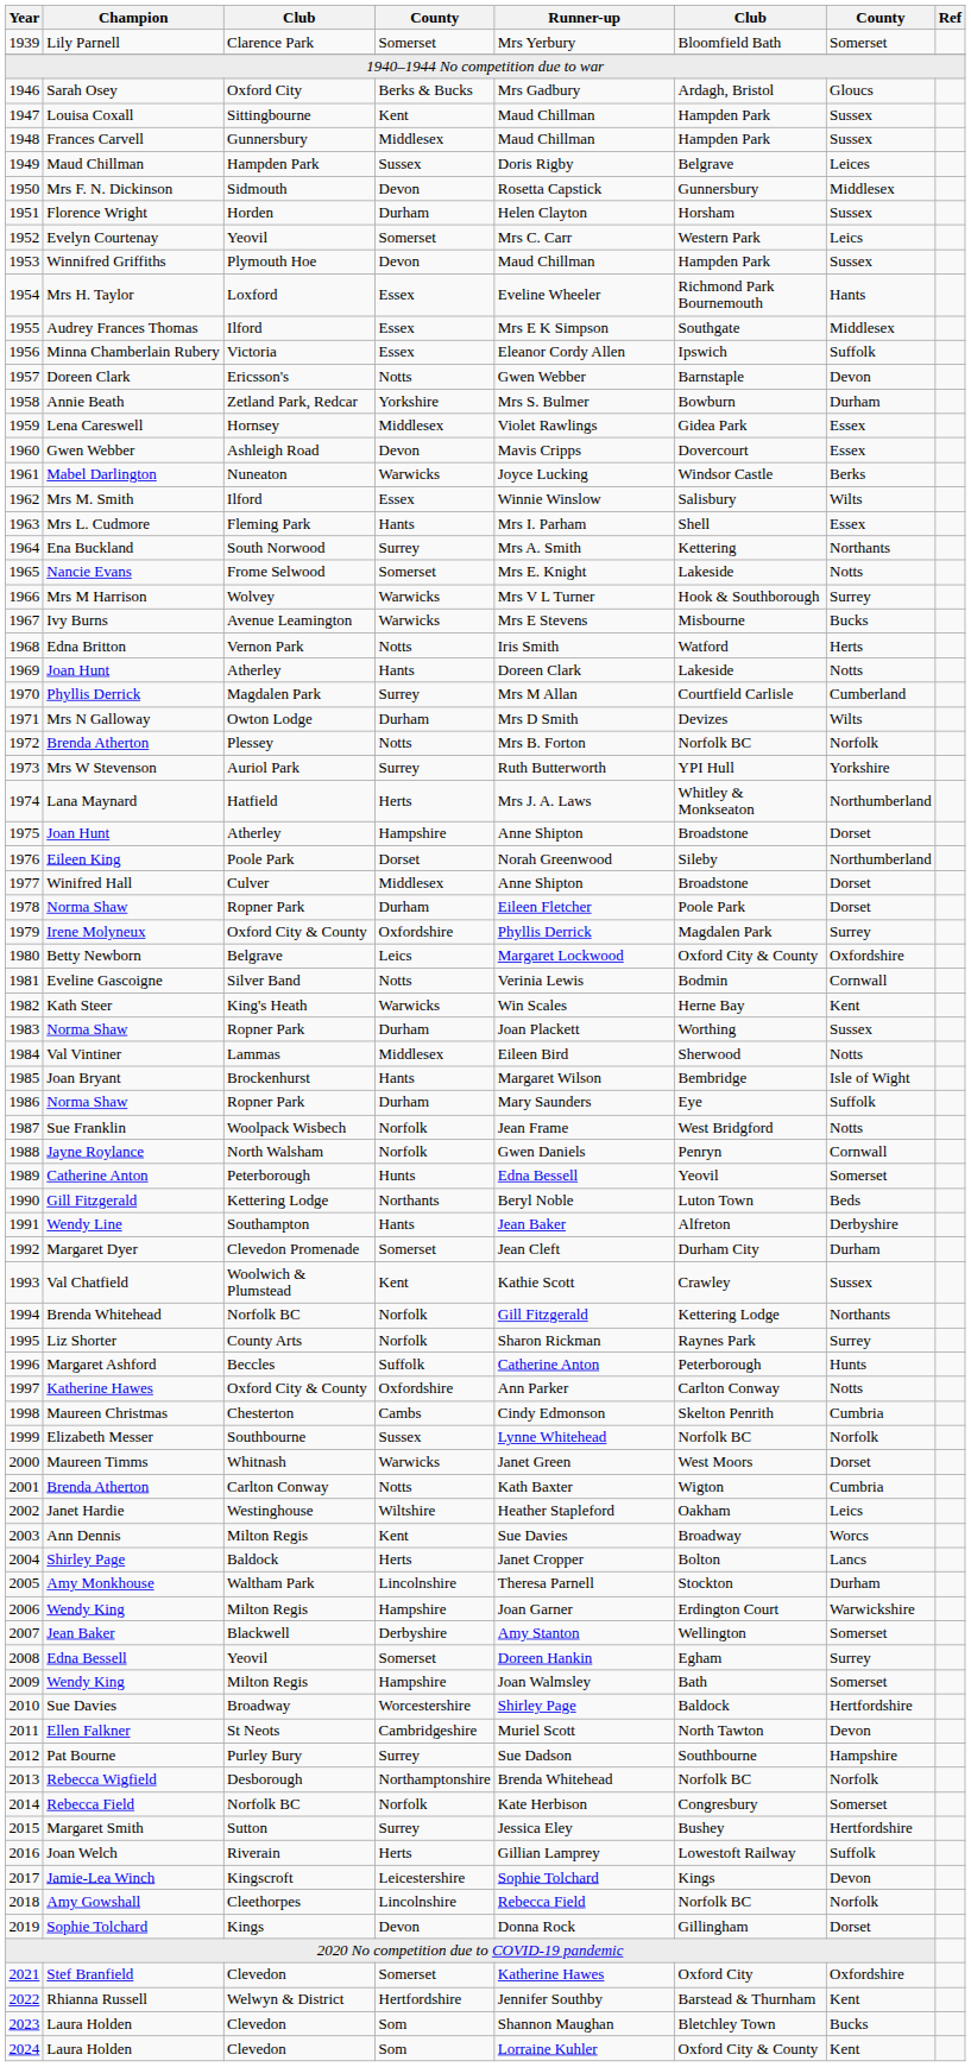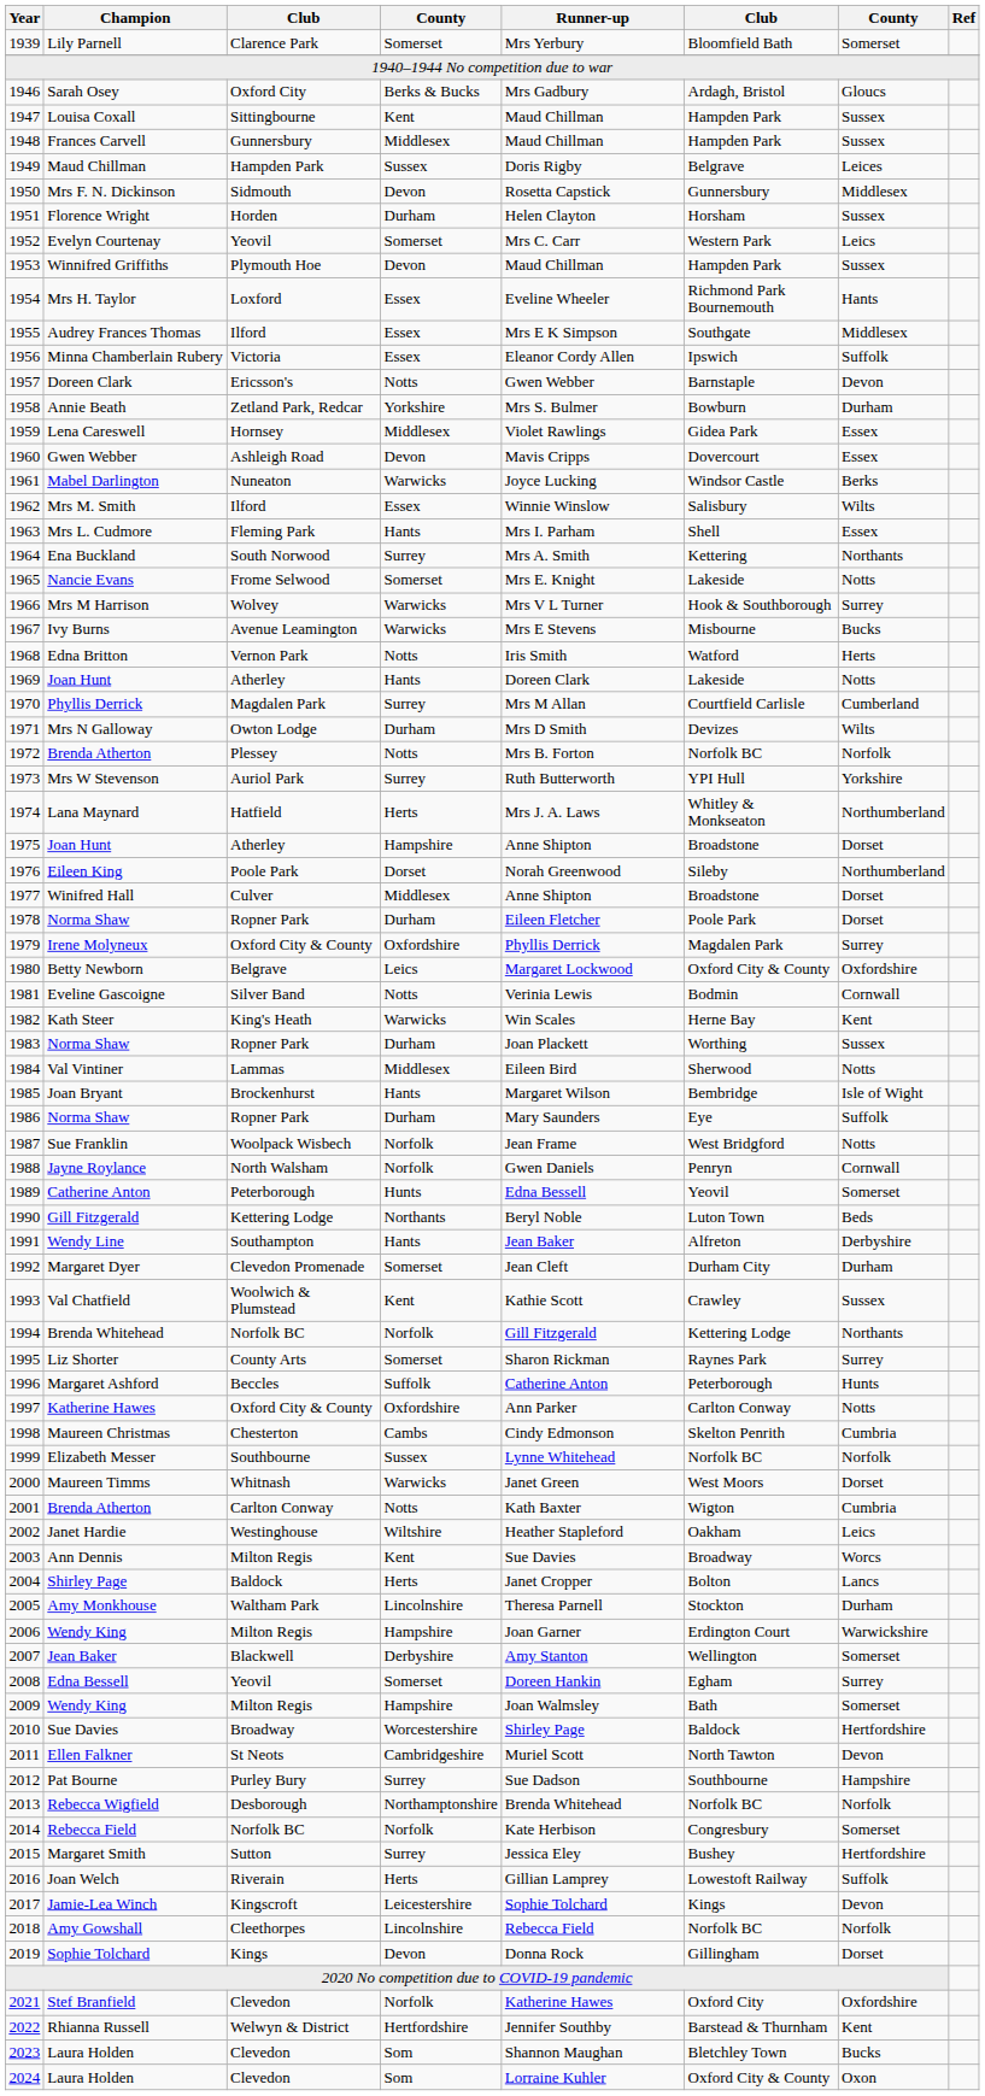 <table class="wikitable">
 <tr>
 <th width="30">Year</th>
 <th width="180">Champion</th>
 <th width="150">Club</th>
 <th width="80">County</th>
 <th width="180">Runner-up</th>
 <th width="150">Club</th>
 <th width="80">County</th>
 <th width="20">Ref</th>
 </tr>
 <tr>
 <td align=center>1939</td>
 <td>Lily Parnell</td>
 <td>Clarence Park</td>
 <td>Somerset</td>
 <td>Mrs Yerbury</td>
 <td>Bloomfield Bath</td>
 <td>Somerset</td>
 <td></td>
 </tr>
 <tr>
 </tr>
 <tr align=center>
 <td colspan=8 bgcolor="ececec"><em>1940–1944 No competition due to war</em></td>
 </tr>
 <tr>
 <td align=center>1946</td>
 <td>Sarah Osey</td>
 <td>Oxford City</td>
 <td>Berks & Bucks</td>
 <td>Mrs Gadbury</td>
 <td>Ardagh, Bristol</td>
 <td>Gloucs</td>
 <td></td>
 </tr>
 <tr>
 <td align=center>1947</td>
 <td>Louisa Coxall</td>
 <td>Sittingbourne</td>
 <td>Kent</td>
 <td>Maud Chillman</td>
 <td>Hampden Park</td>
 <td>Sussex</td>
 <td></td>
 </tr>
 <tr>
 <td align=center>1948</td>
 <td>Frances Carvell</td>
 <td>Gunnersbury</td>
 <td>Middlesex</td>
 <td>Maud Chillman</td>
 <td>Hampden Park</td>
 <td>Sussex</td>
 <td></td>
 </tr>
 <tr>
 <td align=center>1949</td>
 <td>Maud Chillman</td>
 <td>Hampden Park</td>
 <td>Sussex</td>
 <td>Doris Rigby</td>
 <td>Belgrave</td>
 <td>Leices</td>
 <td></td>
 </tr>
 <tr>
 <td align=center>1950</td>
 <td>Mrs F. N. Dickinson</td>
 <td>Sidmouth</td>
 <td>Devon</td>
 <td>Rosetta Capstick</td>
 <td>Gunnersbury</td>
 <td>Middlesex</td>
 <td></td>
 </tr>
 <tr>
 <td align=center>1951</td>
 <td>Florence Wright</td>
 <td>Horden</td>
 <td>Durham</td>
 <td>Helen Clayton</td>
 <td>Horsham</td>
 <td>Sussex</td>
 <td></td>
 </tr>
 <tr>
 <td align=center>1952</td>
 <td>Evelyn Courtenay</td>
 <td>Yeovil</td>
 <td>Somerset</td>
 <td>Mrs C. Carr</td>
 <td>Western Park</td>
 <td>Leics</td>
 <td></td>
 </tr>
 <tr>
 <td align=center>1953</td>
 <td>Winnifred Griffiths</td>
 <td>Plymouth Hoe</td>
 <td>Devon</td>
 <td>Maud Chillman</td>
 <td>Hampden Park</td>
 <td>Sussex</td>
 <td></td>
 </tr>
 <tr>
 <td align=center>1954</td>
 <td>Mrs H. Taylor</td>
 <td>Loxford</td>
 <td>Essex</td>
 <td>Eveline Wheeler</td>
 <td>Richmond Park Bournemouth</td>
 <td>Hants</td>
 <td></td>
 </tr>
 <tr>
 <td align=center>1955</td>
 <td>Audrey Frances Thomas</td>
 <td>Ilford</td>
 <td>Essex</td>
 <td>Mrs E K Simpson</td>
 <td>Southgate</td>
 <td>Middlesex</td>
 <td></td>
 </tr>
 <tr>
 <td align=center>1956</td>
 <td>Minna Chamberlain Rubery</td>
 <td>Victoria</td>
 <td>Essex</td>
 <td>Eleanor Cordy Allen</td>
 <td>Ipswich</td>
 <td>Suffolk</td>
 <td></td>
 </tr>
 <tr>
 <td align=center>1957</td>
 <td>Doreen Clark</td>
 <td>Ericsson's</td>
 <td>Notts</td>
 <td>Gwen Webber</td>
 <td>Barnstaple</td>
 <td>Devon</td>
 <td></td>
 </tr>
 <tr>
 <td align=center>1958</td>
 <td>Annie Beath</td>
 <td>Zetland Park, Redcar</td>
 <td>Yorkshire</td>
 <td>Mrs S. Bulmer</td>
 <td>Bowburn</td>
 <td>Durham</td>
 <td></td>
 </tr>
 <tr>
 <td align=center>1959</td>
 <td>Lena Careswell</td>
 <td>Hornsey</td>
 <td>Middlesex</td>
 <td>Violet Rawlings</td>
 <td>Gidea Park</td>
 <td>Essex</td>
 <td></td>
 </tr>
 <tr>
 <td align=center>1960</td>
 <td>Gwen Webber</td>
 <td>Ashleigh Road</td>
 <td>Devon</td>
 <td>Mavis Cripps</td>
 <td>Dovercourt</td>
 <td>Essex</td>
 <td></td>
 </tr>
 <tr>
 <td align=center>1961</td>
 <td><a href='#'>Mabel Darlington</a></td>
 <td>Nuneaton</td>
 <td>Warwicks</td>
 <td>Joyce Lucking</td>
 <td>Windsor Castle</td>
 <td>Berks</td>
 <td></td>
 </tr>
 <tr>
 <td align=center>1962</td>
 <td>Mrs M. Smith</td>
 <td>Ilford</td>
 <td>Essex</td>
 <td>Winnie Winslow</td>
 <td>Salisbury</td>
 <td>Wilts</td>
 <td></td>
 </tr>
 <tr>
 <td align=center>1963</td>
 <td>Mrs L. Cudmore</td>
 <td>Fleming Park</td>
 <td>Hants</td>
 <td>Mrs I. Parham</td>
 <td>Shell</td>
 <td>Essex</td>
 <td></td>
 </tr>
 <tr>
 <td align=center>1964</td>
 <td>Ena Buckland</td>
 <td>South Norwood</td>
 <td>Surrey</td>
 <td>Mrs A. Smith</td>
 <td>Kettering</td>
 <td>Northants</td>
 <td></td>
 </tr>
 <tr>
 <td align=center>1965</td>
 <td><a href='#'>Nancie Evans</a></td>
 <td>Frome Selwood</td>
 <td>Somerset</td>
 <td>Mrs E. Knight</td>
 <td>Lakeside</td>
 <td>Notts</td>
 <td></td>
 </tr>
 <tr>
 <td align=center>1966</td>
 <td>Mrs M Harrison</td>
 <td>Wolvey</td>
 <td>Warwicks</td>
 <td>Mrs V L Turner</td>
 <td>Hook & Southborough</td>
 <td>Surrey</td>
 <td></td>
 </tr>
 <tr>
 <td align=center>1967</td>
 <td>Ivy Burns</td>
 <td>Avenue Leamington</td>
 <td>Warwicks</td>
 <td>Mrs E Stevens</td>
 <td>Misbourne</td>
 <td>Bucks</td>
 <td></td>
 </tr>
 <tr>
 <td align=center>1968</td>
 <td>Edna Britton</td>
 <td>Vernon Park</td>
 <td>Notts</td>
 <td>Iris Smith</td>
 <td>Watford</td>
 <td>Herts</td>
 <td></td>
 </tr>
 <tr>
 <td align=center>1969</td>
 <td><a href='#'>Joan Hunt</a></td>
 <td>Atherley</td>
 <td>Hants</td>
 <td>Doreen Clark</td>
 <td>Lakeside</td>
 <td>Notts</td>
 <td></td>
 </tr>
 <tr>
 <td align=center>1970</td>
 <td><a href='#'>Phyllis Derrick</a></td>
 <td>Magdalen Park</td>
 <td>Surrey</td>
 <td>Mrs M Allan</td>
 <td>Courtfield Carlisle</td>
 <td>Cumberland</td>
 <td></td>
 </tr>
 <tr>
 <td align=center>1971</td>
 <td>Mrs N Galloway</td>
 <td>Owton Lodge</td>
 <td>Durham</td>
 <td>Mrs D Smith</td>
 <td>Devizes</td>
 <td>Wilts</td>
 <td></td>
 </tr>
 <tr>
 <td align=center>1972</td>
 <td><a href='#'>Brenda Atherton</a></td>
 <td>Plessey</td>
 <td>Notts</td>
 <td>Mrs B. Forton</td>
 <td>Norfolk BC</td>
 <td>Norfolk</td>
 <td></td>
 </tr>
 <tr>
 <td align=center>1973</td>
 <td>Mrs W Stevenson</td>
 <td>Auriol Park</td>
 <td>Surrey</td>
 <td>Ruth Butterworth</td>
 <td>YPI Hull</td>
 <td>Yorkshire</td>
 <td></td>
 </tr>
 <tr>
 <td align=center>1974</td>
 <td>Lana Maynard</td>
 <td>Hatfield</td>
 <td>Herts</td>
 <td>Mrs J. A. Laws</td>
 <td>Whitley & Monkseaton</td>
 <td>Northumberland</td>
 <td></td>
 </tr>
 <tr>
 <td align=center>1975</td>
 <td><a href='#'>Joan Hunt</a></td>
 <td>Atherley</td>
 <td>Hampshire</td>
 <td>Anne Shipton</td>
 <td>Broadstone</td>
 <td>Dorset</td>
 <td></td>
 </tr>
 <tr>
 <td align=center>1976</td>
 <td><a href='#'>Eileen King</a></td>
 <td>Poole Park</td>
 <td>Dorset</td>
 <td>Norah Greenwood</td>
 <td>Sileby</td>
 <td>Northumberland</td>
 <td></td>
 </tr>
 <tr>
 <td align=center>1977</td>
 <td>Winifred Hall</td>
 <td>Culver</td>
 <td>Middlesex</td>
 <td>Anne Shipton</td>
 <td>Broadstone</td>
 <td>Dorset</td>
 <td></td>
 </tr>
 <tr>
 <td align=center>1978</td>
 <td><a href='#'>Norma Shaw</a></td>
 <td>Ropner Park</td>
 <td>Durham</td>
 <td><a href='#'>Eileen Fletcher</a></td>
 <td>Poole Park</td>
 <td>Dorset</td>
 <td></td>
 </tr>
 <tr>
 <td align=center>1979</td>
 <td><a href='#'>Irene Molyneux</a></td>
 <td>Oxford City & County</td>
 <td>Oxfordshire</td>
 <td><a href='#'>Phyllis Derrick</a></td>
 <td>Magdalen Park</td>
 <td>Surrey</td>
 <td></td>
 </tr>
 <tr>
 <td align=center>1980</td>
 <td>Betty Newborn</td>
 <td>Belgrave</td>
 <td>Leics</td>
 <td><a href='#'>Margaret Lockwood</a></td>
 <td>Oxford City & County</td>
 <td>Oxfordshire</td>
 <td></td>
 </tr>
 <tr>
 <td align=center>1981</td>
 <td>Eveline Gascoigne</td>
 <td>Silver Band</td>
 <td>Notts</td>
 <td>Verinia Lewis</td>
 <td>Bodmin</td>
 <td>Cornwall</td>
 <td></td>
 </tr>
 <tr>
 <td align=center>1982</td>
 <td>Kath Steer</td>
 <td>King's Heath</td>
 <td>Warwicks</td>
 <td>Win Scales</td>
 <td>Herne Bay</td>
 <td>Kent</td>
 <td></td>
 </tr>
 <tr>
 <td align=center>1983</td>
 <td><a href='#'>Norma Shaw</a></td>
 <td>Ropner Park</td>
 <td>Durham</td>
 <td>Joan Plackett</td>
 <td>Worthing</td>
 <td>Sussex</td>
 <td></td>
 </tr>
 <tr>
 <td align=center>1984</td>
 <td>Val Vintiner</td>
 <td>Lammas</td>
 <td>Middlesex</td>
 <td>Eileen Bird</td>
 <td>Sherwood</td>
 <td>Notts</td>
 <td></td>
 </tr>
 <tr>
 <td align=center>1985</td>
 <td>Joan Bryant</td>
 <td>Brockenhurst</td>
 <td>Hants</td>
 <td>Margaret Wilson</td>
 <td>Bembridge</td>
 <td>Isle of Wight</td>
 <td></td>
 </tr>
 <tr>
 <td align=center>1986</td>
 <td><a href='#'>Norma Shaw</a></td>
 <td>Ropner Park</td>
 <td>Durham</td>
 <td>Mary Saunders</td>
 <td>Eye</td>
 <td>Suffolk</td>
 <td></td>
 </tr>
 <tr>
 <td align=center>1987</td>
 <td>Sue Franklin</td>
 <td>Woolpack Wisbech</td>
 <td>Norfolk</td>
 <td>Jean Frame</td>
 <td>West Bridgford</td>
 <td>Notts</td>
 <td></td>
 </tr>
 <tr>
 <td align=center>1988</td>
 <td><a href='#'>Jayne Roylance</a></td>
 <td>North Walsham</td>
 <td>Norfolk</td>
 <td>Gwen Daniels</td>
 <td>Penryn</td>
 <td>Cornwall</td>
 <td></td>
 </tr>
 <tr>
 <td align=center>1989</td>
 <td><a href='#'>Catherine Anton</a></td>
 <td>Peterborough</td>
 <td>Hunts</td>
 <td><a href='#'>Edna Bessell</a></td>
 <td>Yeovil</td>
 <td>Somerset</td>
 <td></td>
 </tr>
 <tr>
 <td align=center>1990</td>
 <td><a href='#'>Gill Fitzgerald</a></td>
 <td>Kettering Lodge</td>
 <td>Northants</td>
 <td>Beryl Noble</td>
 <td>Luton Town</td>
 <td>Beds</td>
 <td></td>
 </tr>
 <tr>
 <td align=center>1991</td>
 <td><a href='#'>Wendy Line</a></td>
 <td>Southampton</td>
 <td>Hants</td>
 <td><a href='#'>Jean Baker</a></td>
 <td>Alfreton</td>
 <td>Derbyshire</td>
 <td></td>
 </tr>
 <tr>
 <td align=center>1992</td>
 <td>Margaret Dyer</td>
 <td>Clevedon Promenade</td>
 <td>Somerset</td>
 <td>Jean Cleft</td>
 <td>Durham City</td>
 <td>Durham</td>
 <td></td>
 </tr>
 <tr>
 <td align=center>1993</td>
 <td>Val Chatfield</td>
 <td>Woolwich & Plumstead</td>
 <td>Kent</td>
 <td>Kathie Scott</td>
 <td>Crawley</td>
 <td>Sussex</td>
 <td></td>
 </tr>
 <tr>
 <td align=center>1994</td>
 <td>Brenda Whitehead</td>
 <td>Norfolk BC</td>
 <td>Norfolk</td>
 <td><a href='#'>Gill Fitzgerald</a></td>
 <td>Kettering Lodge</td>
 <td>Northants</td>
 <td></td>
 </tr>
 <tr>
 <td align=center>1995</td>
 <td>Liz Shorter</td>
 <td>County Arts</td>
-<td>Norfolk</td>
+<td>Somerset</td>
 <td>Sharon Rickman</td>
 <td>Raynes Park</td>
 <td>Surrey</td>
 <td></td>
 </tr>
 <tr>
 <td align=center>1996</td>
 <td>Margaret Ashford</td>
 <td>Beccles</td>
 <td>Suffolk</td>
 <td><a href='#'>Catherine Anton</a></td>
 <td>Peterborough</td>
 <td>Hunts</td>
 <td></td>
 </tr>
 <tr>
 <td align=center>1997</td>
 <td><a href='#'>Katherine Hawes</a></td>
 <td>Oxford City & County</td>
 <td>Oxfordshire</td>
 <td>Ann Parker</td>
 <td>Carlton Conway</td>
 <td>Notts</td>
 <td></td>
 </tr>
 <tr>
 <td align=center>1998</td>
 <td>Maureen Christmas</td>
 <td>Chesterton</td>
 <td>Cambs</td>
 <td>Cindy Edmonson</td>
 <td>Skelton Penrith</td>
 <td>Cumbria</td>
 <td></td>
 </tr>
 <tr>
 <td align=center>1999</td>
 <td>Elizabeth Messer</td>
 <td>Southbourne</td>
 <td>Sussex</td>
 <td><a href='#'>Lynne Whitehead</a></td>
 <td>Norfolk BC</td>
 <td>Norfolk</td>
 <td></td>
 </tr>
 <tr>
 <td align=center>2000</td>
 <td>Maureen Timms</td>
 <td>Whitnash</td>
 <td>Warwicks</td>
 <td>Janet Green</td>
 <td>West Moors</td>
 <td>Dorset</td>
 <td></td>
 </tr>
 <tr>
 <td align=center>2001</td>
 <td><a href='#'>Brenda Atherton</a></td>
 <td>Carlton Conway</td>
 <td>Notts</td>
 <td>Kath Baxter</td>
 <td>Wigton</td>
 <td>Cumbria</td>
 <td></td>
 </tr>
 <tr>
 <td align=center>2002</td>
 <td>Janet Hardie</td>
 <td>Westinghouse</td>
 <td>Wiltshire</td>
 <td>Heather Stapleford</td>
 <td>Oakham</td>
 <td>Leics</td>
 <td></td>
 </tr>
 <tr>
 <td align=center>2003</td>
 <td>Ann Dennis</td>
 <td>Milton Regis</td>
 <td>Kent</td>
 <td>Sue Davies</td>
 <td>Broadway</td>
 <td>Worcs</td>
 <td></td>
 </tr>
 <tr>
 <td align=center>2004</td>
 <td><a href='#'>Shirley Page</a></td>
 <td>Baldock</td>
 <td>Herts</td>
 <td>Janet Cropper</td>
 <td>Bolton</td>
 <td>Lancs</td>
 <td></td>
 </tr>
 <tr>
 <td align=center>2005</td>
 <td><a href='#'>Amy Monkhouse</a></td>
 <td>Waltham Park</td>
 <td>Lincolnshire</td>
 <td>Theresa Parnell</td>
 <td>Stockton</td>
 <td>Durham</td>
 <td></td>
 </tr>
 <tr>
 <td align=center>2006</td>
 <td><a href='#'>Wendy King</a></td>
 <td>Milton Regis</td>
 <td>Hampshire</td>
 <td>Joan Garner</td>
 <td>Erdington Court</td>
 <td>Warwickshire</td>
 <td></td>
 </tr>
 <tr>
 <td align=center>2007</td>
 <td><a href='#'>Jean Baker</a></td>
 <td>Blackwell</td>
 <td>Derbyshire</td>
 <td><a href='#'>Amy Stanton</a></td>
 <td>Wellington</td>
 <td>Somerset</td>
 <td></td>
 </tr>
 <tr>
 <td align=center>2008</td>
 <td><a href='#'>Edna Bessell</a></td>
 <td>Yeovil</td>
 <td>Somerset</td>
 <td><a href='#'>Doreen Hankin</a></td>
 <td>Egham</td>
 <td>Surrey</td>
 <td></td>
 </tr>
 <tr>
 <td align=center>2009</td>
 <td><a href='#'>Wendy King</a></td>
 <td>Milton Regis</td>
 <td>Hampshire</td>
 <td>Joan Walmsley</td>
 <td>Bath</td>
 <td>Somerset</td>
 <td></td>
 </tr>
 <tr>
 <td align=center>2010</td>
 <td>Sue Davies</td>
 <td>Broadway</td>
 <td>Worcestershire</td>
 <td><a href='#'>Shirley Page</a></td>
 <td>Baldock</td>
 <td>Hertfordshire</td>
 <td></td>
 </tr>
 <tr>
 <td align=center>2011</td>
 <td><a href='#'>Ellen Falkner</a></td>
 <td>St Neots</td>
 <td>Cambridgeshire</td>
 <td>Muriel Scott</td>
 <td>North Tawton</td>
 <td>Devon</td>
 <td></td>
 </tr>
 <tr>
 <td align=center>2012</td>
 <td>Pat Bourne</td>
 <td>Purley Bury</td>
 <td>Surrey</td>
 <td>Sue Dadson</td>
 <td>Southbourne</td>
 <td>Hampshire</td>
 <td></td>
 </tr>
 <tr>
 <td align=center>2013</td>
 <td><a href='#'>Rebecca Wigfield</a></td>
 <td>Desborough</td>
 <td>Northamptonshire</td>
 <td>Brenda Whitehead</td>
 <td>Norfolk BC</td>
 <td>Norfolk</td>
 <td></td>
 </tr>
 <tr>
 <td align=center>2014</td>
 <td><a href='#'>Rebecca Field</a></td>
 <td>Norfolk BC</td>
 <td>Norfolk</td>
 <td>Kate Herbison</td>
 <td>Congresbury</td>
 <td>Somerset</td>
 <td></td>
 </tr>
 <tr>
 <td align=center>2015</td>
 <td>Margaret Smith</td>
 <td>Sutton</td>
 <td>Surrey</td>
 <td>Jessica Eley</td>
 <td>Bushey</td>
 <td>Hertfordshire</td>
 <td></td>
 </tr>
 <tr>
 <td align=center>2016</td>
 <td>Joan Welch</td>
 <td>Riverain</td>
 <td>Herts</td>
 <td>Gillian Lamprey</td>
 <td>Lowestoft Railway</td>
 <td>Suffolk</td>
 <td></td>
 </tr>
 <tr>
 <td align=center>2017</td>
 <td><a href='#'>Jamie-Lea Winch</a></td>
 <td>Kingscroft</td>
 <td>Leicestershire</td>
 <td><a href='#'>Sophie Tolchard</a></td>
 <td>Kings</td>
 <td>Devon</td>
 <td></td>
 </tr>
 <tr>
 <td align=center>2018</td>
 <td><a href='#'>Amy Gowshall</a></td>
 <td>Cleethorpes</td>
 <td>Lincolnshire</td>
 <td><a href='#'>Rebecca Field</a></td>
 <td>Norfolk BC</td>
 <td>Norfolk</td>
 <td></td>
 </tr>
 <tr>
 <td align=center>2019</td>
 <td><a href='#'>Sophie Tolchard</a></td>
 <td>Kings</td>
 <td>Devon</td>
 <td>Donna Rock</td>
 <td>Gillingham</td>
 <td>Dorset</td>
 <td></td>
 </tr>
 <tr align=center>
 <td colspan=7 bgcolor="ececec"><em>2020 No competition due to <a href='#'>COVID-19 pandemic</a></em></td>
 <td align=left></td>
 </tr>
 <tr>
 <td align=center><a href='#'>2021</a></td>
 <td><a href='#'>Stef Branfield</a></td>
 <td>Clevedon</td>
-<td>Somerset</td>
+<td>Norfolk</td>
 <td><a href='#'>Katherine Hawes</a></td>
 <td>Oxford City</td>
 <td>Oxfordshire</td>
 <td></td>
 </tr>
 <tr>
 <td align=center><a href='#'>2022</a></td>
 <td>Rhianna Russell</td>
 <td>Welwyn & District</td>
 <td>Hertfordshire</td>
 <td>Jennifer Southby</td>
 <td>Barstead & Thurnham</td>
 <td>Kent</td>
 <td></td>
 </tr>
 <tr>
 <td align=center><a href='#'>2023</a></td>
 <td>Laura Holden</td>
 <td>Clevedon</td>
 <td>Som</td>
 <td>Shannon Maughan</td>
 <td>Bletchley Town</td>
 <td>Bucks</td>
 <td></td>
 </tr>
 <tr>
 <td align=center><a href='#'>2024</a></td>
 <td>Laura Holden</td>
 <td>Clevedon</td>
 <td>Som</td>
 <td><a href='#'>Lorraine Kuhler</a></td>
 <td>Oxford City & County</td>
-<td>Kent</td>
+<td>Oxon</td>
 <td></td>
 </tr>
 </table>
